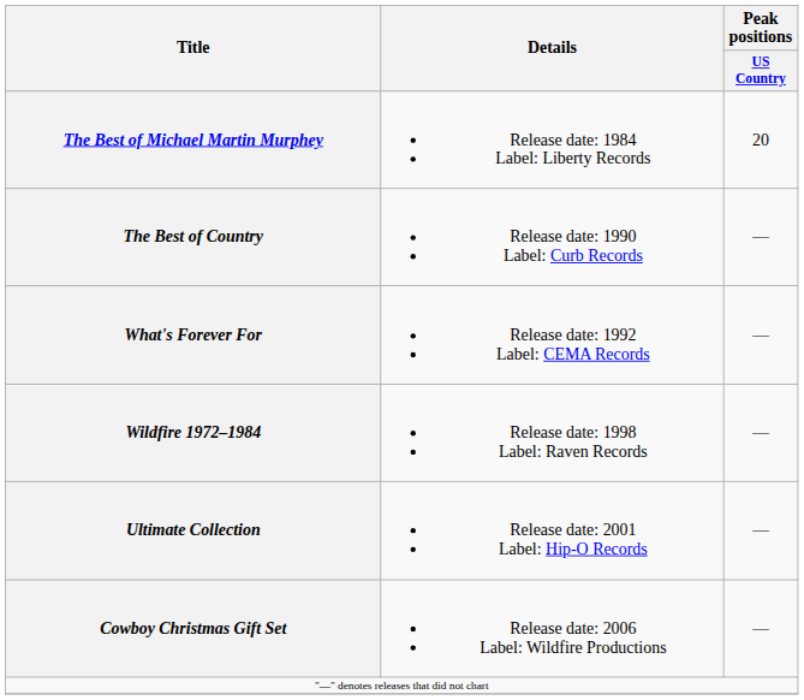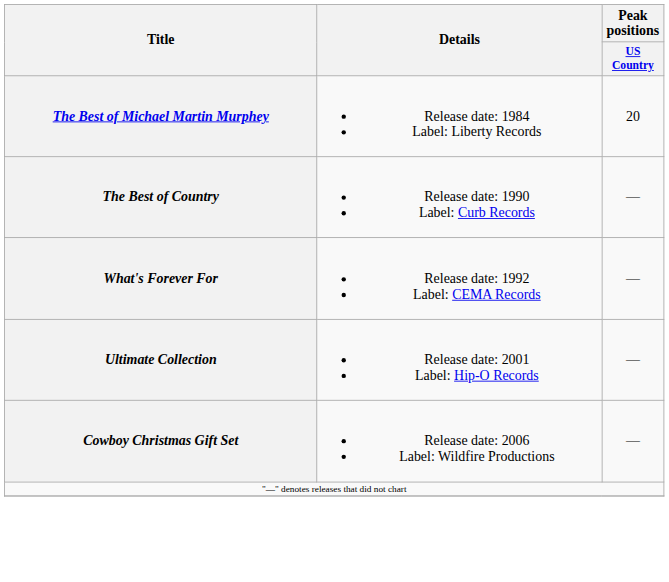 <table class="wikitable plainrowheaders" style="text-align:center;">
 <tr>
 <th rowspan="2" style="width:22em;">Title</th>
 <th rowspan="2" style="width:20em;">Details</th>
 <th>Peak positions</th>
 </tr>
 <tr style="font-size:smaller;">
 <th style="width:65px;"><a href='#'>US Country</a></th>
 </tr>
 <tr>
 <th scope="row"><em><a href='#'>The Best of Michael Martin Murphey</a></em></th>
 <td><br><ul><li>Release date: 1984</li><li>Label: Liberty Records</li></ul></td>
 <td>20</td>
 </tr>
 <tr>
 <th scope="row"><em>The Best of Country</em></th>
 <td><br><ul><li>Release date: 1990</li><li>Label: <a href='#'>Curb Records</a></li></ul></td>
 <td>—</td>
 </tr>
 <tr>
 <th scope="row"><em>What's Forever For</em></th>
 <td><br><ul><li>Release date: 1992</li><li>Label: <a href='#'>CEMA Records</a></li></ul></td>
 <td>—</td>
 </tr>
 <tr>
-<th scope="row"><em>Wildfire 1972–1984</em></th>
-<td><br><ul><li>Release date: 1998</li><li>Label: Raven Records</li></ul></td>
-<td>—</td>
-</tr>
-<tr>
 <th scope="row"><em>Ultimate Collection</em></th>
 <td><br><ul><li>Release date: 2001</li><li>Label: <a href='#'>Hip-O Records</a></li></ul></td>
 <td>—</td>
 </tr>
 <tr>
 <th scope="row"><em>Cowboy Christmas Gift Set</em></th>
 <td><br><ul><li>Release date: 2006</li><li>Label: Wildfire Productions</li></ul></td>
 <td>—</td>
 </tr>
 <tr>
 <td colspan="3" style="font-size: 8pt">"—" denotes releases that did not chart</td>
 </tr>
 <tr>
 </tr>
 </table>
